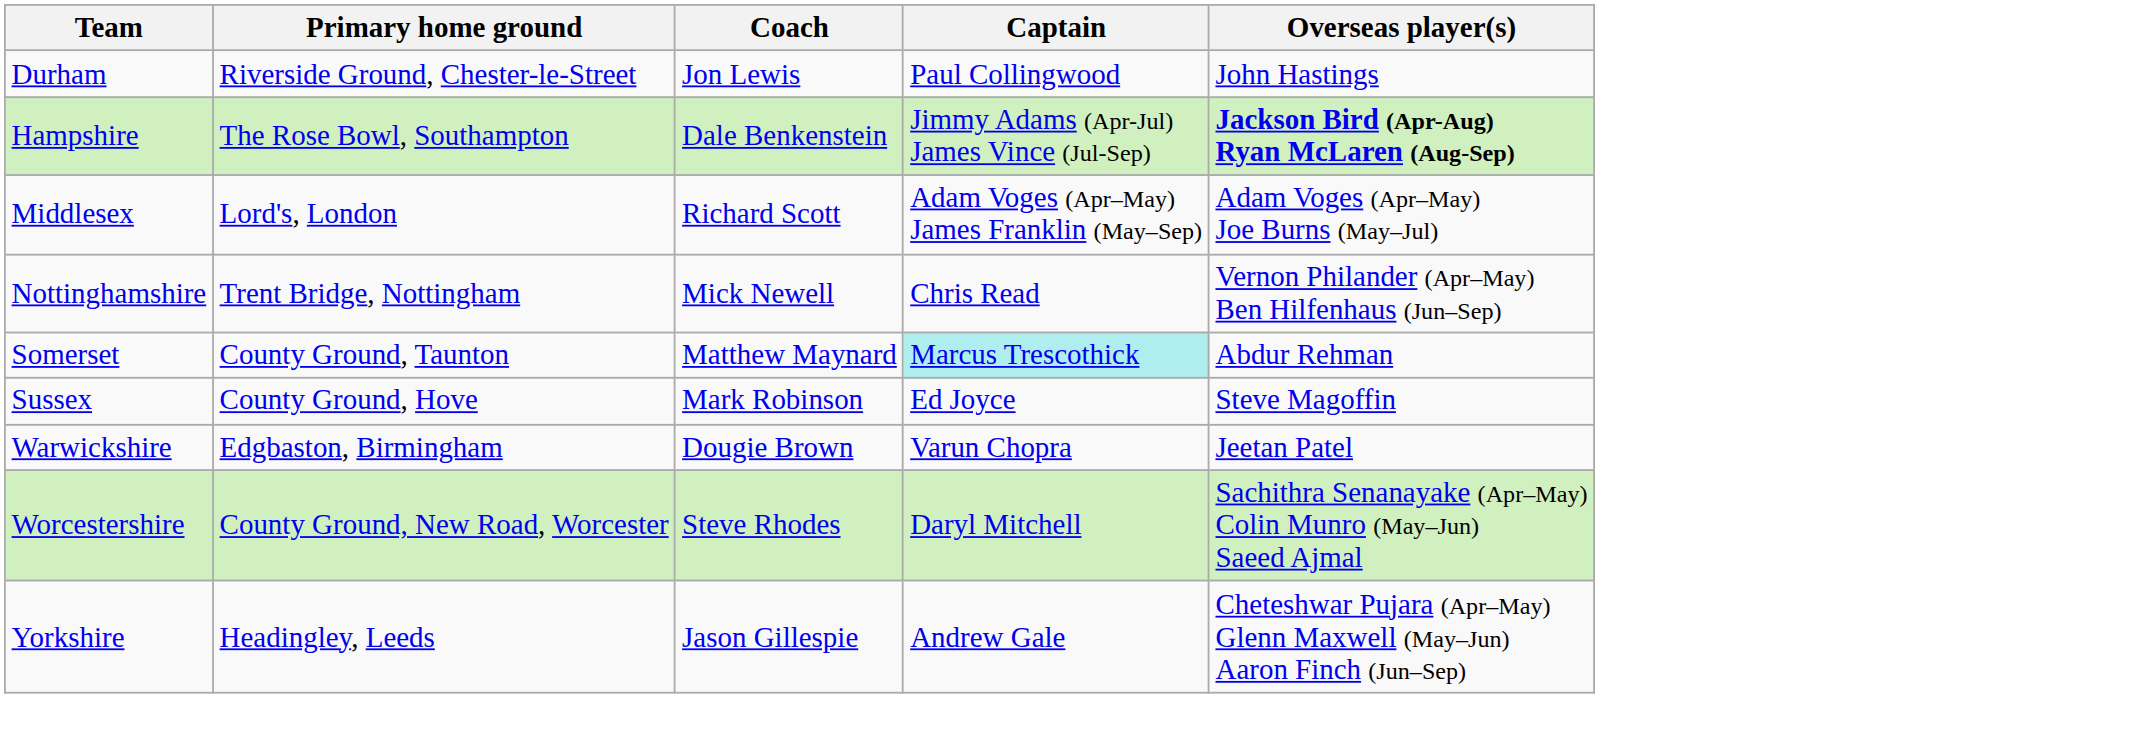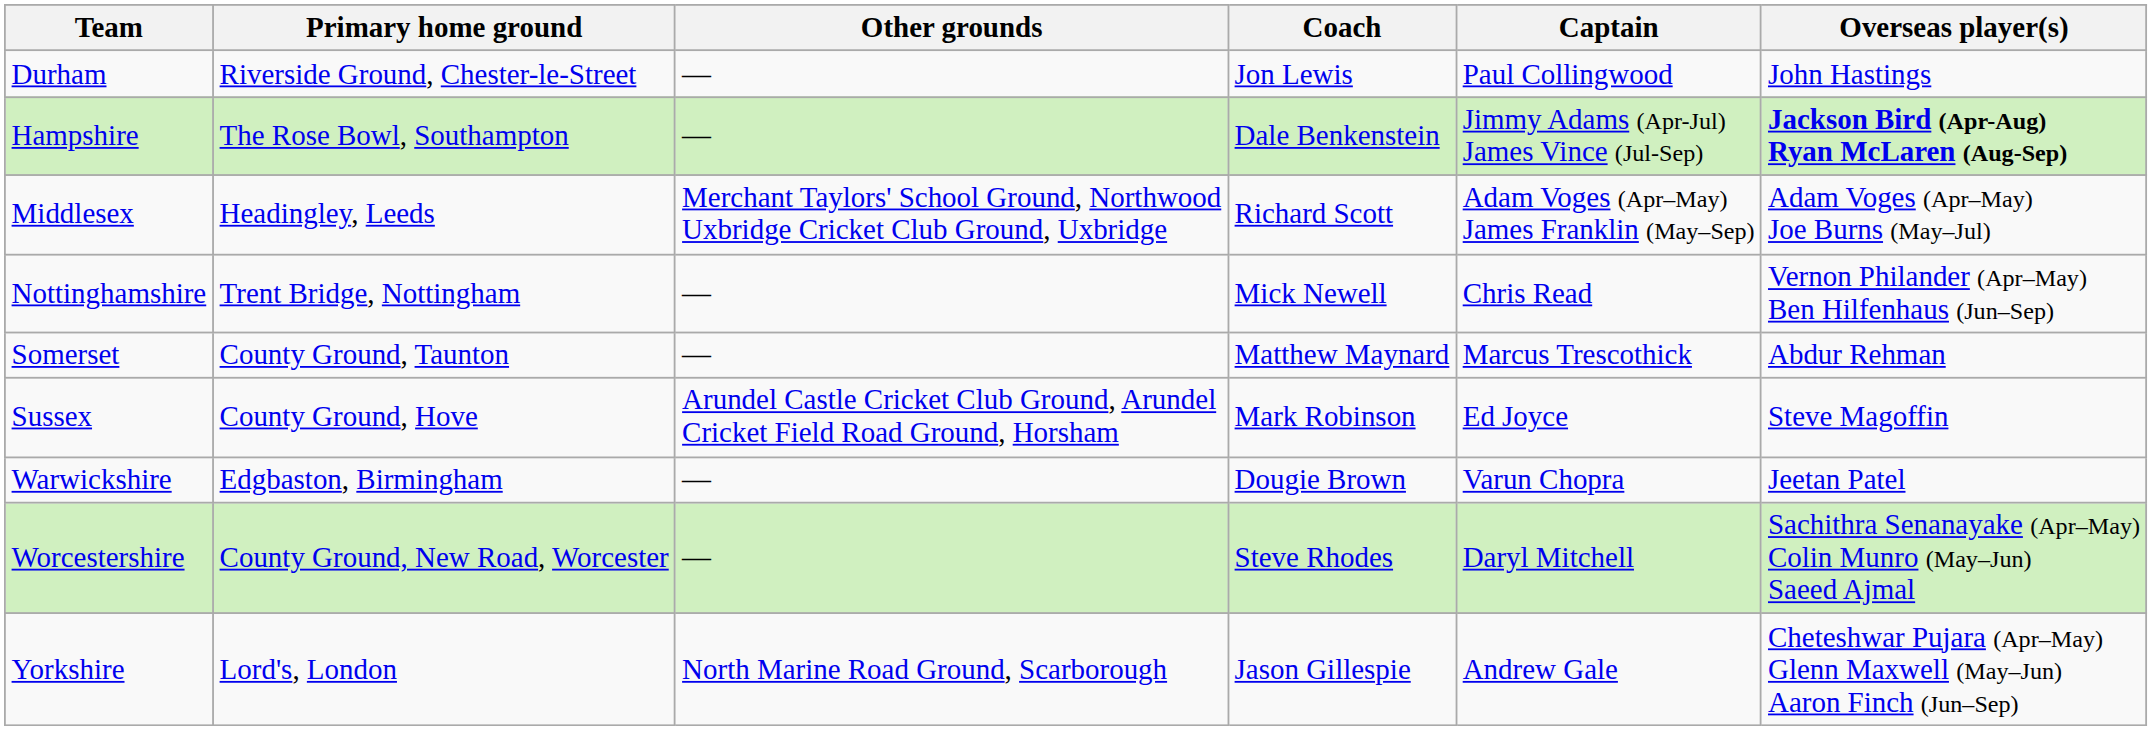 <table class="wikitable sortable">
 <tr>
 <th>Team</th>
 <th>Primary home ground</th>
+<th>Other grounds</th>
 <th>Coach</th>
 <th>Captain</th>
 <th>Overseas player(s)</th>
 </tr>
 <tr>
 <td><a href='#'>Durham</a></td>
 <td><a href='#'>Riverside Ground</a>, <a href='#'>Chester-le-Street</a></td>
+<td>—</td>
 <td> <a href='#'>Jon Lewis</a></td>
 <td> <a href='#'>Paul Collingwood</a></td>
 <td> <a href='#'>John Hastings</a></td>
 </tr>
 <tr style="background-color:#D0F0C0">
 <td><a href='#'>Hampshire</a></td>
 <td><a href='#'>The Rose Bowl</a>, <a href='#'>Southampton</a></td>
+<td>—</td>
 <td> <a href='#'>Dale Benkenstein</a></td>
 <td> <a href='#'>Jimmy Adams</a> <small>(Apr-Jul)</small><br> <a href='#'>James Vince</a> <small>(Jul-Sep)</small></td>
 <td><strong> <a href='#'>Jackson Bird</a> <small>(Apr-Aug)</small><br> <a href='#'>Ryan McLaren</a> <small>(Aug-Sep)</small></strong></td>
 </tr>
 <tr>
 <td><a href='#'>Middlesex</a></td>
-<td><a href='#'>Lord's</a>, <a href='#'>London</a></td>
+<td><a href='#'>Headingley</a>, <a href='#'>Leeds</a></td>
+<td><a href='#'>Merchant Taylors' School Ground</a>, <a href='#'>Northwood</a><br><a href='#'>Uxbridge Cricket Club Ground</a>, <a href='#'>Uxbridge</a></td>
 <td> <a href='#'>Richard Scott</a></td>
 <td> <a href='#'>Adam Voges</a> <small>(Apr–May)</small><br> <a href='#'>James Franklin</a> <small>(May–Sep)</small></td>
 <td> <a href='#'>Adam Voges</a> <small>(Apr–May)</small><br> <a href='#'>Joe Burns</a> <small>(May–Jul)</small></td>
 </tr>
 <tr>
 <td><a href='#'>Nottinghamshire</a></td>
 <td><a href='#'>Trent Bridge</a>, <a href='#'>Nottingham</a></td>
+<td>—</td>
 <td> <a href='#'>Mick Newell</a></td>
 <td> <a href='#'>Chris Read</a></td>
 <td> <a href='#'>Vernon Philander</a> <small>(Apr–May)</small><br> <a href='#'>Ben Hilfenhaus</a> <small>(Jun–Sep)</small></td>
 </tr>
 <tr>
 <td><a href='#'>Somerset</a></td>
 <td><a href='#'>County Ground</a>, <a href='#'>Taunton</a></td>
+<td>—</td>
 <td> <a href='#'>Matthew Maynard</a></td>
-<td style="background: paleturquoise;"> <a href='#'>Marcus Trescothick</a></td>
+<td> <a href='#'>Marcus Trescothick</a></td>
 <td> <a href='#'>Abdur Rehman</a></td>
 </tr>
 <tr>
 <td><a href='#'>Sussex</a></td>
 <td><a href='#'>County Ground</a>, <a href='#'>Hove</a></td>
+<td><a href='#'>Arundel Castle Cricket Club Ground</a>, <a href='#'>Arundel</a><br><a href='#'>Cricket Field Road Ground</a>, <a href='#'>Horsham</a></td>
 <td> <a href='#'>Mark Robinson</a></td>
 <td> <a href='#'>Ed Joyce</a></td>
 <td> <a href='#'>Steve Magoffin</a></td>
 </tr>
 <tr>
 <td><a href='#'>Warwickshire</a></td>
 <td><a href='#'>Edgbaston</a>, <a href='#'>Birmingham</a></td>
+<td>—</td>
 <td> <a href='#'>Dougie Brown</a></td>
 <td> <a href='#'>Varun Chopra</a></td>
 <td> <a href='#'>Jeetan Patel</a></td>
 </tr>
 <tr style="background-color:#D0F0C0">
 <td><a href='#'>Worcestershire</a></td>
 <td><a href='#'>County Ground, New Road</a>, <a href='#'>Worcester</a></td>
+<td>—</td>
 <td> <a href='#'>Steve Rhodes</a></td>
 <td> <a href='#'>Daryl Mitchell</a></td>
 <td> <a href='#'>Sachithra Senanayake</a> <small>(Apr–May)</small><br> <a href='#'>Colin Munro</a> <small>(May–Jun)</small><br> <a href='#'>Saeed Ajmal</a></td>
 </tr>
 <tr>
 <td><a href='#'>Yorkshire</a></td>
-<td><a href='#'>Headingley</a>, <a href='#'>Leeds</a></td>
+<td><a href='#'>Lord's</a>, <a href='#'>London</a></td>
+<td><a href='#'>North Marine Road Ground</a>, <a href='#'>Scarborough</a></td>
 <td> <a href='#'>Jason Gillespie</a></td>
 <td> <a href='#'>Andrew Gale</a></td>
 <td> <a href='#'>Cheteshwar Pujara</a> <small>(Apr–May)</small><br> <a href='#'>Glenn Maxwell</a> <small>(May–Jun)</small><br> <a href='#'>Aaron Finch</a> <small>(Jun–Sep)</small></td>
 </tr>
 </table>
